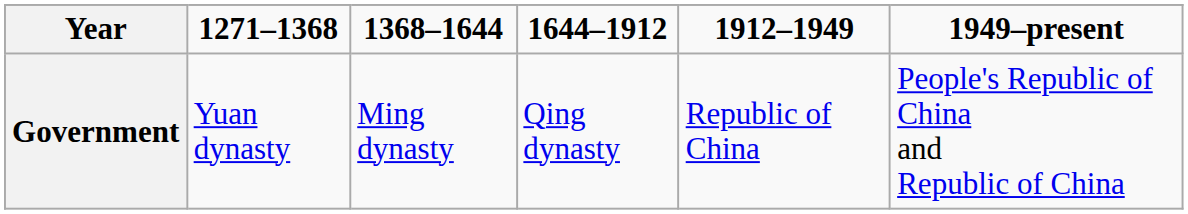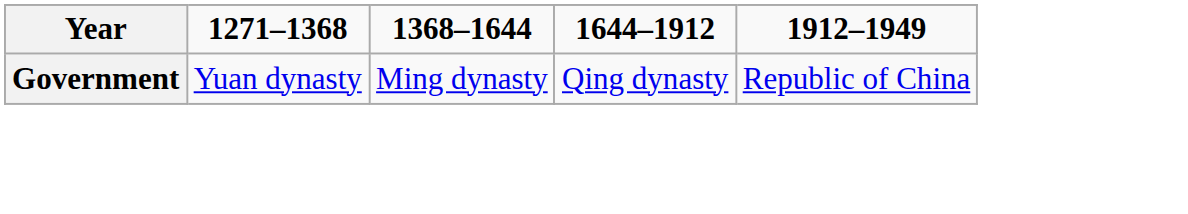 <table class=wikitable>
 <tr align=center>
 <th>Year</th>
 <td><strong>1271–1368</strong></td>
 <td><strong>1368–1644</strong></td>
 <td><strong>1644–1912</strong></td>
 <td><strong>1912–1949</strong></td>
-<td><strong>1949–present</strong></td>
 </tr>
 <tr>
 <th>Government</th>
 <td><a href='#'>Yuan dynasty</a></td>
 <td><a href='#'>Ming dynasty</a></td>
 <td><a href='#'>Qing dynasty</a></td>
 <td><a href='#'>Republic of China</a> </td>
-<td><a href='#'>People's Republic of China</a> <br>and<br><a href='#'>Republic of China</a> </td>
 </tr>
 </table>
